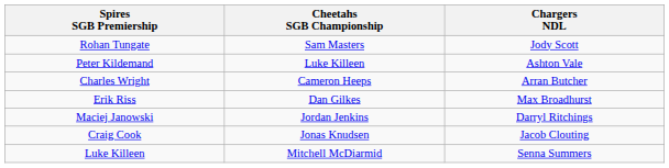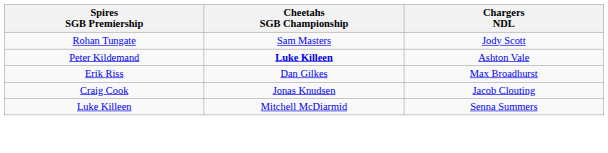 <table class="wikitable" style="text-align:center">
 <tr>
 <th width=300>Spires<br>SGB Premiership</th>
 <th width=300>Cheetahs<br>SGB Championship</th>
 <th width=300>Chargers<br>NDL</th>
 </tr>
 <tr>
 <td> <a href='#'>Rohan Tungate</a></td>
 <td> <a href='#'>Sam Masters</a></td>
 <td> <a href='#'>Jody Scott</a></td>
 </tr>
 <tr>
 <td> <a href='#'>Peter Kildemand</a></td>
-<td> <a href='#'>Luke Killeen</a></td>
+<td><strong> <a href='#'>Luke Killeen</a></strong></td>
 <td> <a href='#'>Ashton Vale</a></td>
-</tr>
-<tr>
-<td> <a href='#'>Charles Wright</a></td>
-<td> <a href='#'>Cameron Heeps</a></td>
-<td> <a href='#'>Arran Butcher</a></td>
 </tr>
 <tr>
 <td> <a href='#'>Erik Riss</a></td>
 <td> <a href='#'>Dan Gilkes</a></td>
 <td> <a href='#'>Max Broadhurst</a></td>
-</tr>
-<tr>
-<td> <a href='#'>Maciej Janowski</a></td>
-<td> <a href='#'>Jordan Jenkins</a></td>
-<td> <a href='#'>Darryl Ritchings</a></td>
 </tr>
 <tr>
 <td> <a href='#'>Craig Cook</a></td>
 <td> <a href='#'>Jonas Knudsen</a></td>
 <td> <a href='#'>Jacob Clouting</a></td>
 </tr>
 <tr>
 <td> <a href='#'>Luke Killeen</a></td>
 <td> <a href='#'>Mitchell McDiarmid</a></td>
 <td> <a href='#'>Senna Summers</a></td>
 </tr>
 </table>
